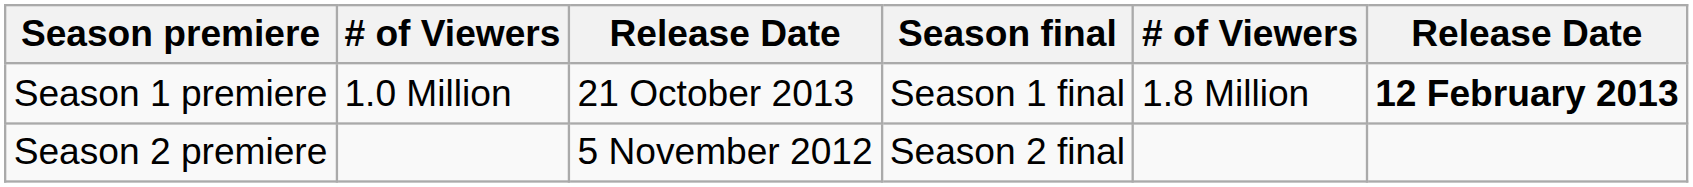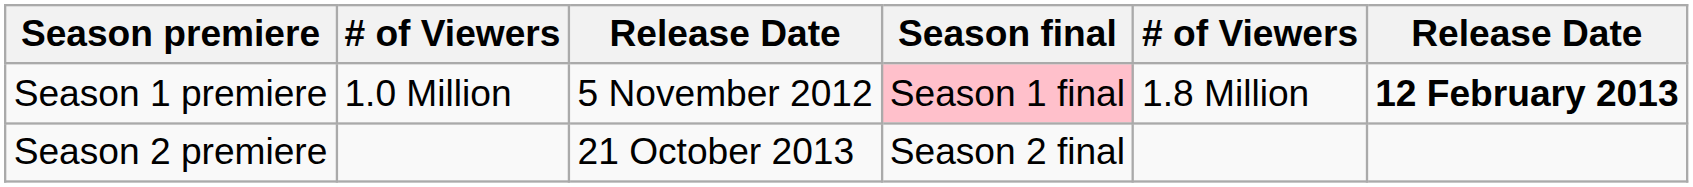 <table class="wikitable">
 <tr>
 <th>Season premiere</th>
 <th># of Viewers</th>
 <th>Release Date</th>
 <th>Season final</th>
 <th># of Viewers</th>
 <th>Release Date</th>
 </tr>
 <tr>
 <td>Season 1 premiere</td>
 <td>1.0 Million</td>
-<td>21 October 2013</td>
-<td>Season 1 final</td>
+<td>5 November 2012</td>
+<td style="background: pink;">Season 1 final</td>
 <td>1.8 Million</td>
 <td><strong>12 February 2013</strong></td>
 </tr>
 <tr>
 <td>Season 2 premiere</td>
 <td></td>
-<td>5 November 2012</td>
+<td>21 October 2013</td>
 <td>Season 2 final</td>
 <td></td>
 <td></td>
 </tr>
 </table>
